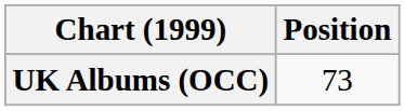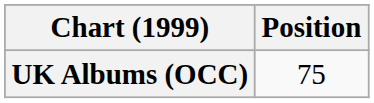 <table class="wikitable plainrowheaders" style="text-align:center">
 <tr>
 <th scope="col">Chart (1999)</th>
 <th scope="col">Position</th>
 </tr>
 <tr>
 <th scope="row">UK Albums (OCC)</th>
-<td>73</td>
+<td>75</td>
 </tr>
 </table>
